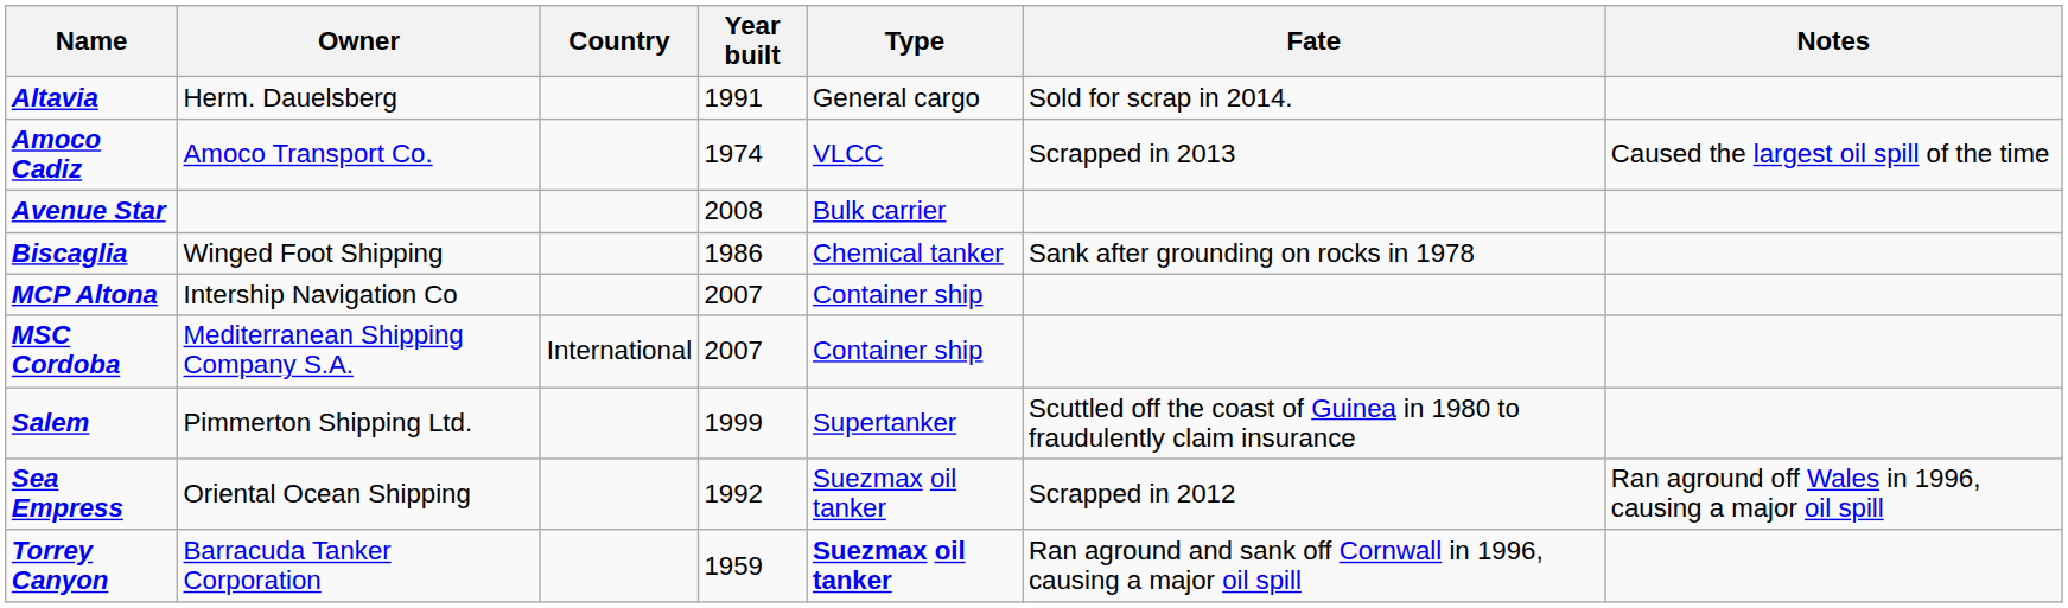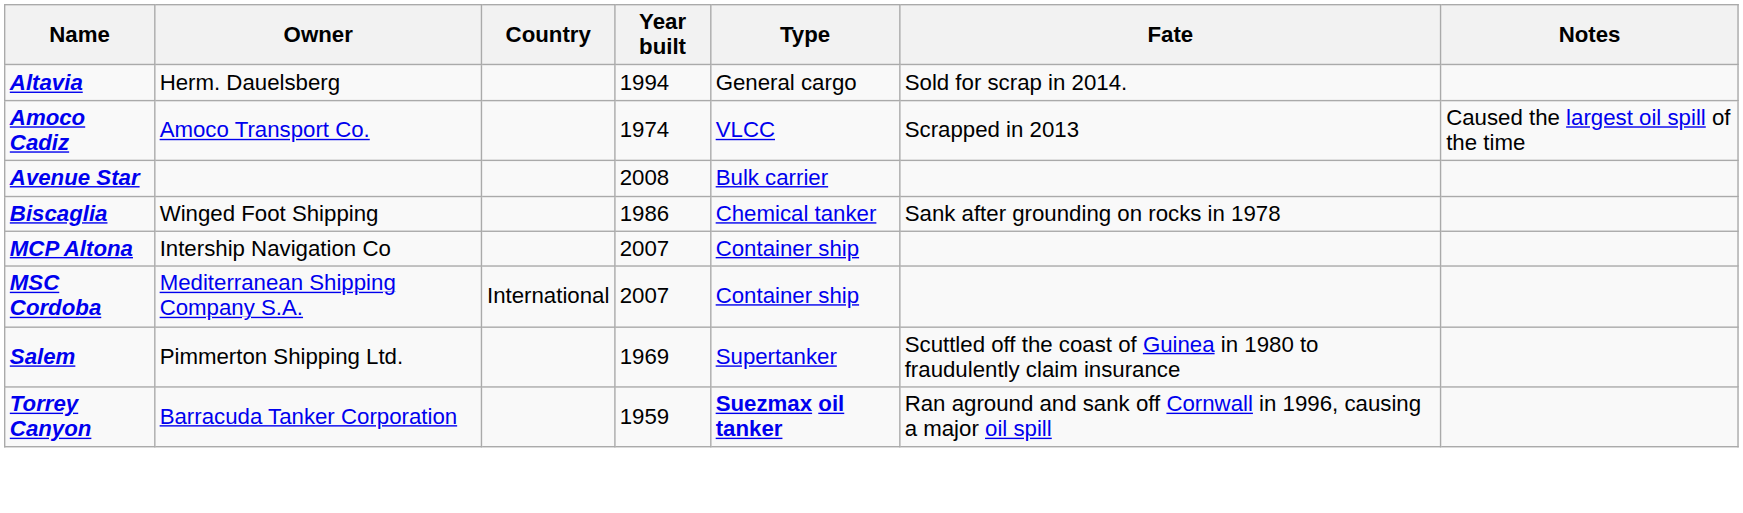 <table class="wikitable sortable">
 <tr>
 <th>Name</th>
 <th>Owner</th>
 <th>Country</th>
 <th>Year built</th>
 <th>Type</th>
 <th>Fate</th>
 <th>Notes</th>
 </tr>
 <tr>
 <td><strong><em><a href='#'>Altavia</a></em></strong></td>
 <td>Herm. Dauelsberg</td>
 <td></td>
-<td>1991</td>
+<td>1994</td>
 <td>General cargo</td>
 <td>Sold for scrap in 2014.</td>
 <td></td>
 </tr>
 <tr>
 <td><strong><em><a href='#'>Amoco Cadiz</a></em></strong></td>
 <td><a href='#'>Amoco Transport Co.</a></td>
 <td></td>
 <td>1974</td>
 <td><a href='#'>VLCC</a></td>
 <td>Scrapped in 2013</td>
 <td>Caused the <a href='#'>largest oil spill</a> of the time</td>
 </tr>
 <tr>
 <td><strong><em><a href='#'>Avenue Star</a></em></strong></td>
 <td></td>
 <td></td>
 <td>2008</td>
 <td><a href='#'>Bulk carrier</a></td>
 <td></td>
 <td></td>
 </tr>
 <tr>
 <td><strong><em><a href='#'>Biscaglia</a></em></strong></td>
 <td>Winged Foot Shipping</td>
 <td></td>
 <td>1986</td>
 <td><a href='#'>Chemical tanker</a></td>
 <td>Sank after grounding on rocks in 1978</td>
 <td></td>
 </tr>
 <tr>
 <td><strong><em><a href='#'>MCP Altona</a></em></strong></td>
 <td>Intership Navigation Co</td>
 <td></td>
 <td>2007</td>
 <td><a href='#'>Container ship</a></td>
 <td></td>
 <td></td>
 </tr>
 <tr>
 <td><strong><em><a href='#'>MSC Cordoba</a></em></strong></td>
 <td><a href='#'>Mediterranean Shipping Company S.A.</a></td>
 <td>International</td>
 <td>2007</td>
 <td><a href='#'>Container ship</a></td>
 <td></td>
 <td></td>
 </tr>
 <tr>
 <td><strong><em><a href='#'>Salem</a></em></strong></td>
 <td>Pimmerton Shipping Ltd.</td>
 <td></td>
-<td>1999</td>
+<td>1969</td>
 <td><a href='#'>Supertanker</a></td>
 <td>Scuttled off the coast of <a href='#'>Guinea</a> in 1980 to fraudulently claim insurance</td>
 <td></td>
-</tr>
-<tr>
-<td><strong><em><a href='#'>Sea Empress</a></em></strong></td>
-<td>Oriental Ocean Shipping</td>
-<td></td>
-<td>1992</td>
-<td><a href='#'>Suezmax</a> <a href='#'>oil tanker</a></td>
-<td>Scrapped in 2012</td>
-<td>Ran aground off <a href='#'>Wales</a> in 1996, causing a major <a href='#'>oil spill</a></td>
 </tr>
 <tr>
 <td><strong><em><a href='#'>Torrey Canyon</a></em></strong></td>
 <td><a href='#'>Barracuda Tanker Corporation</a></td>
 <td></td>
 <td>1959</td>
 <td><strong><a href='#'>Suezmax</a> <a href='#'>oil tanker</a></strong></td>
 <td>Ran aground and sank off <a href='#'>Cornwall</a> in 1996, causing a major <a href='#'>oil spill</a></td>
 <td></td>
 </tr>
 </table>
